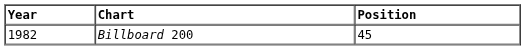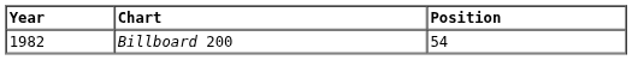 <table border="1" cellspacing="0" cellpadding="2" style="width:550px;">
 <tr>
 <th align="left">Year</th>
 <th align="left">Chart</th>
 <th align="left">Position</th>
 </tr>
 <tr>
 <td align="left">1982</td>
 <td align="left"><em>Billboard</em> 200</td>
-<td align="left">45</td>
+<td align="left">54</td>
 </tr>
 </table>
